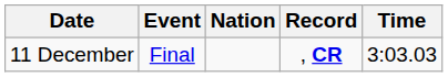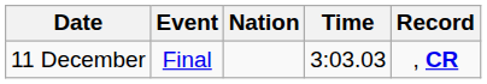 <table class="wikitable" style=text-align:center>
 <tr>
 <th>Date</th>
 <th>Event</th>
 <th>Nation</th>
+<th>Time</th>
 <th>Record</th>
-<th>Time</th>
 </tr>
 <tr>
 <td>11 December</td>
 <td><a href='#'>Final</a></td>
 <td align=left></td>
+<td>3:03.03</td>
 <td>, <strong><a href='#'>CR</a></strong></td>
-<td>3:03.03</td>
 </tr>
 </table>
